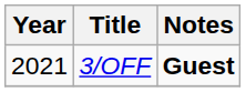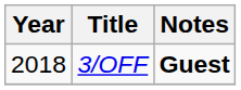 <table class="wikitable sortable">
 <tr>
 <th>Year</th>
 <th>Title</th>
 <th class="unsortable">Notes</th>
 </tr>
 <tr>
-<td>2021</td>
+<td>2018</td>
 <td><em><a href='#'>3/OFF</a></em></td>
 <td><strong>Guest</strong></td>
 </tr>
 <tr>
 </tr>
 </table>
